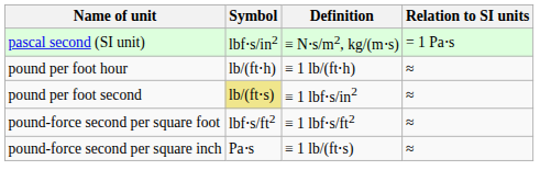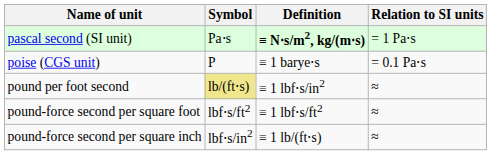 <table class="wikitable">
 <tr>
 <th>Name of unit</th>
 <th>Symbol</th>
 <th>Definition</th>
 <th>Relation to SI units</th>
 </tr>
 <tr style="background:#dfd;">
 <td><a href='#'>pascal second</a> (SI unit)</td>
-<td>lbf⋅s/in<sup>2</sup></td>
-<td>≡ N⋅s/m<sup>2</sup>, kg/(m⋅s)</td>
+<td>Pa⋅s</td>
+<td><strong>≡ N⋅s/m<sup>2</sup>, kg/(m⋅s)</strong></td>
 <td>= 1 Pa⋅s</td>
 </tr>
 <tr>
-<td>pound per foot hour</td>
-<td>lb/(ft⋅h)</td>
-<td>≡ 1 lb/(ft⋅h)</td>
-<td>≈ </td>
+<td><a href='#'>poise</a> (<a href='#'>CGS&nbsp;unit</a>)</td>
+<td>P</td>
+<td>≡ 1 barye⋅s</td>
+<td>= 0.1 Pa⋅s</td>
 </tr>
 <tr>
 <td>pound per foot second</td>
 <td style="background: khaki;">lb/(ft⋅s)</td>
 <td>≡ 1 lbf⋅s/in<sup>2</sup></td>
 <td>≈ </td>
 </tr>
 <tr>
 <td>pound-force second per square foot</td>
 <td>lbf⋅s/ft<sup>2</sup></td>
 <td>≡ 1 lbf⋅s/ft<sup>2</sup></td>
 <td>≈ </td>
 </tr>
 <tr>
 <td>pound-force second per square inch</td>
-<td>Pa⋅s</td>
+<td>lbf⋅s/in<sup>2</sup></td>
 <td>≡ 1 lb/(ft⋅s)</td>
 <td>≈ </td>
 </tr>
 </table>
